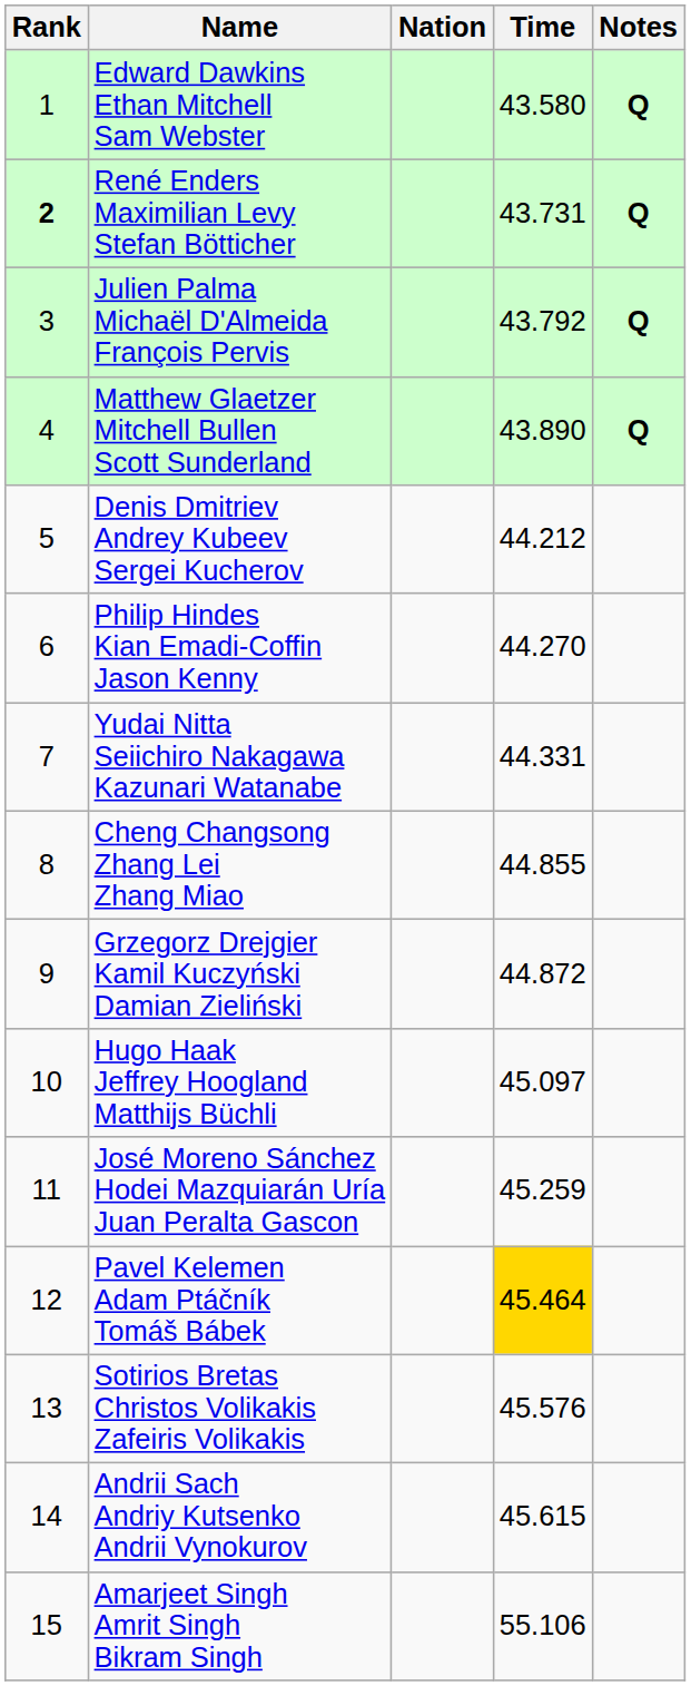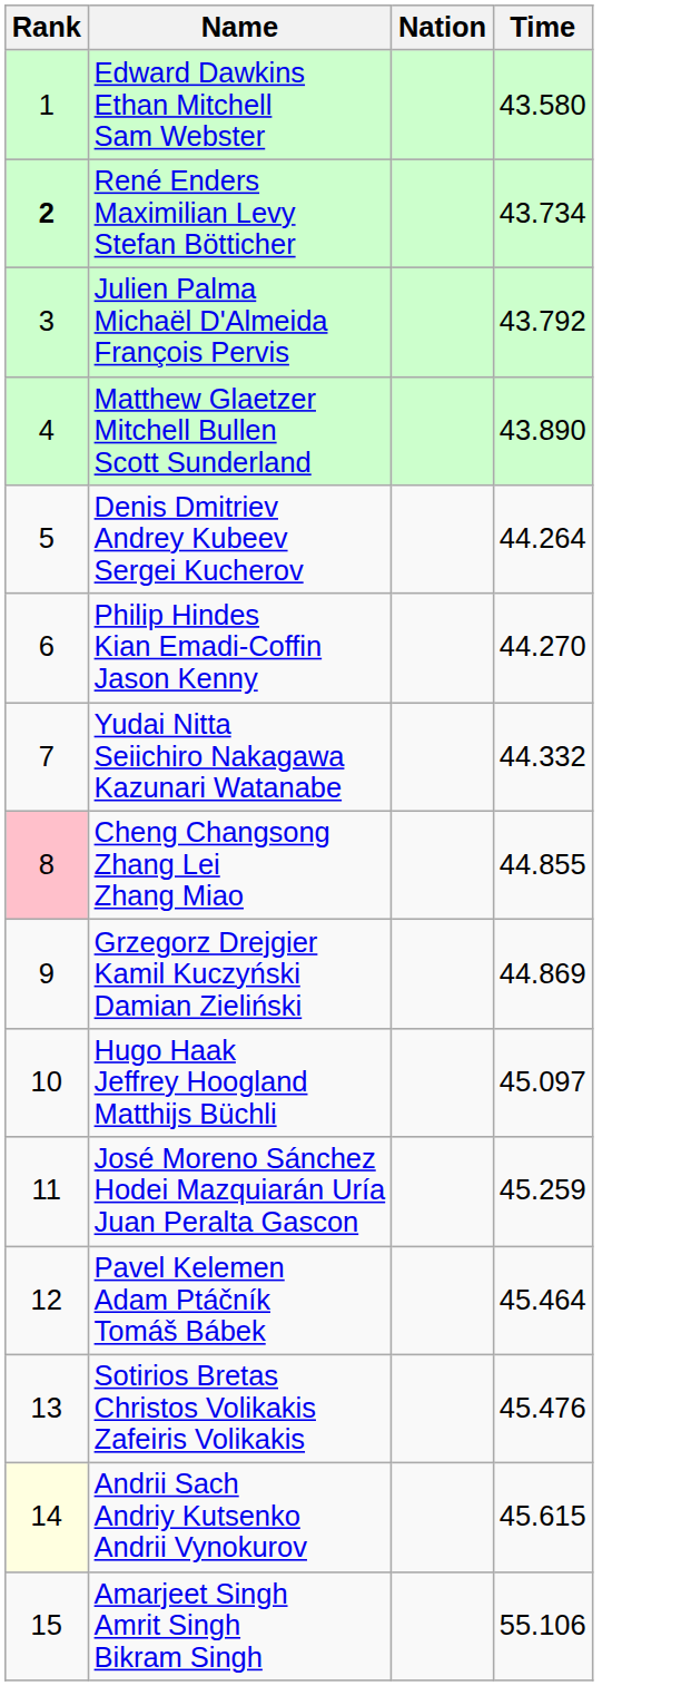 <table class="wikitable sortable" style="text-align:center">
 <tr>
 <th>Rank</th>
 <th>Name</th>
 <th>Nation</th>
 <th>Time</th>
-<th>Notes</th>
 </tr>
 <tr bgcolor=ccffcc>
 <td>1</td>
 <td align=left><a href='#'>Edward Dawkins</a><br><a href='#'>Ethan Mitchell</a><br><a href='#'>Sam Webster</a></td>
 <td align=left></td>
 <td>43.580</td>
-<td><strong>Q</strong></td>
 </tr>
 <tr bgcolor=ccffcc>
 <td><strong>2</strong></td>
 <td align=left><a href='#'>René Enders</a><br><a href='#'>Maximilian Levy</a><br><a href='#'>Stefan Bötticher</a></td>
 <td align=left></td>
-<td>43.731</td>
-<td><strong>Q</strong></td>
+<td>43.734</td>
 </tr>
 <tr bgcolor=ccffcc>
 <td>3</td>
 <td align=left><a href='#'>Julien Palma</a><br><a href='#'>Michaël D'Almeida</a><br><a href='#'>François Pervis</a></td>
 <td align=left></td>
 <td>43.792</td>
-<td><strong>Q</strong></td>
 </tr>
 <tr bgcolor=ccffcc>
 <td>4</td>
 <td align=left><a href='#'>Matthew Glaetzer</a><br><a href='#'>Mitchell Bullen</a><br><a href='#'>Scott Sunderland</a></td>
 <td align=left></td>
 <td>43.890</td>
-<td><strong>Q</strong></td>
 </tr>
 <tr>
 <td>5</td>
 <td align=left><a href='#'>Denis Dmitriev</a><br><a href='#'>Andrey Kubeev</a><br><a href='#'>Sergei Kucherov</a></td>
 <td align=left></td>
-<td>44.212</td>
-<td></td>
+<td>44.264</td>
 </tr>
 <tr>
 <td>6</td>
 <td align=left><a href='#'>Philip Hindes</a><br><a href='#'>Kian Emadi-Coffin</a><br><a href='#'>Jason Kenny</a></td>
 <td align=left></td>
 <td>44.270</td>
-<td></td>
 </tr>
 <tr>
 <td>7</td>
 <td align=left><a href='#'>Yudai Nitta</a><br><a href='#'>Seiichiro Nakagawa</a><br><a href='#'>Kazunari Watanabe</a></td>
 <td align=left></td>
-<td>44.331</td>
-<td></td>
+<td>44.332</td>
 </tr>
 <tr>
-<td>8</td>
+<td style="background: pink;">8</td>
 <td align=left><a href='#'>Cheng Changsong</a><br><a href='#'>Zhang Lei</a><br><a href='#'>Zhang Miao</a></td>
 <td align=left></td>
 <td>44.855</td>
-<td></td>
 </tr>
 <tr>
 <td>9</td>
 <td align=left><a href='#'>Grzegorz Drejgier</a><br><a href='#'>Kamil Kuczyński</a><br><a href='#'>Damian Zieliński</a></td>
 <td align=left></td>
-<td>44.872</td>
-<td></td>
+<td>44.869</td>
 </tr>
 <tr>
 <td>10</td>
 <td align=left><a href='#'>Hugo Haak</a><br><a href='#'>Jeffrey Hoogland</a><br><a href='#'>Matthijs Büchli</a></td>
 <td align=left></td>
 <td>45.097</td>
-<td></td>
 </tr>
 <tr>
 <td>11</td>
 <td align=left><a href='#'>José Moreno Sánchez</a><br><a href='#'>Hodei Mazquiarán Uría</a><br><a href='#'>Juan Peralta Gascon</a></td>
 <td align=left></td>
 <td>45.259</td>
-<td></td>
 </tr>
 <tr>
 <td>12</td>
 <td align=left><a href='#'>Pavel Kelemen</a><br><a href='#'>Adam Ptáčník</a><br><a href='#'>Tomáš Bábek</a></td>
 <td align=left></td>
-<td style="background: gold;">45.464</td>
-<td></td>
+<td>45.464</td>
 </tr>
 <tr>
 <td>13</td>
 <td align=left><a href='#'>Sotirios Bretas</a><br><a href='#'>Christos Volikakis</a><br><a href='#'>Zafeiris Volikakis</a></td>
 <td align=left></td>
-<td>45.576</td>
-<td></td>
+<td>45.476</td>
 </tr>
 <tr>
-<td>14</td>
+<td style="background: lightyellow;">14</td>
 <td align=left><a href='#'>Andrii Sach</a><br><a href='#'>Andriy Kutsenko</a><br><a href='#'>Andrii Vynokurov</a></td>
 <td align=left></td>
 <td>45.615</td>
-<td></td>
 </tr>
 <tr>
 <td>15</td>
 <td align=left><a href='#'>Amarjeet Singh</a><br><a href='#'>Amrit Singh</a><br><a href='#'>Bikram Singh</a></td>
 <td align=left></td>
 <td>55.106</td>
-<td></td>
 </tr>
 </table>
